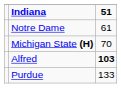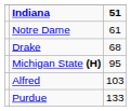 <table class="wikitable sortable" style="text-align:center">
 <tr>
 </tr>
 <tr>
 <td></td>
 <td align=left><strong><a href='#'>Indiana</a></strong></td>
 <td><strong>51</strong></td>
 </tr>
 <tr>
 <td></td>
 <td align=left><a href='#'>Notre Dame</a></td>
 <td>61</td>
 </tr>
 <tr>
 <td></td>
+<td align=left><a href='#'>Drake</a></td>
+<td>68</td>
+</tr>
+<tr>
+<td></td>
 <td align=left><a href='#'>Michigan State</a> <strong>(H)</strong></td>
-<td>70</td>
+<td>95</td>
 </tr>
 <tr>
 <td></td>
 <td align=left><a href='#'>Alfred</a></td>
-<td><strong>103</strong></td>
+<td>103</td>
 </tr>
 <tr>
 <td></td>
 <td align=left><a href='#'>Purdue</a></td>
 <td>133</td>
 </tr>
 </table>
